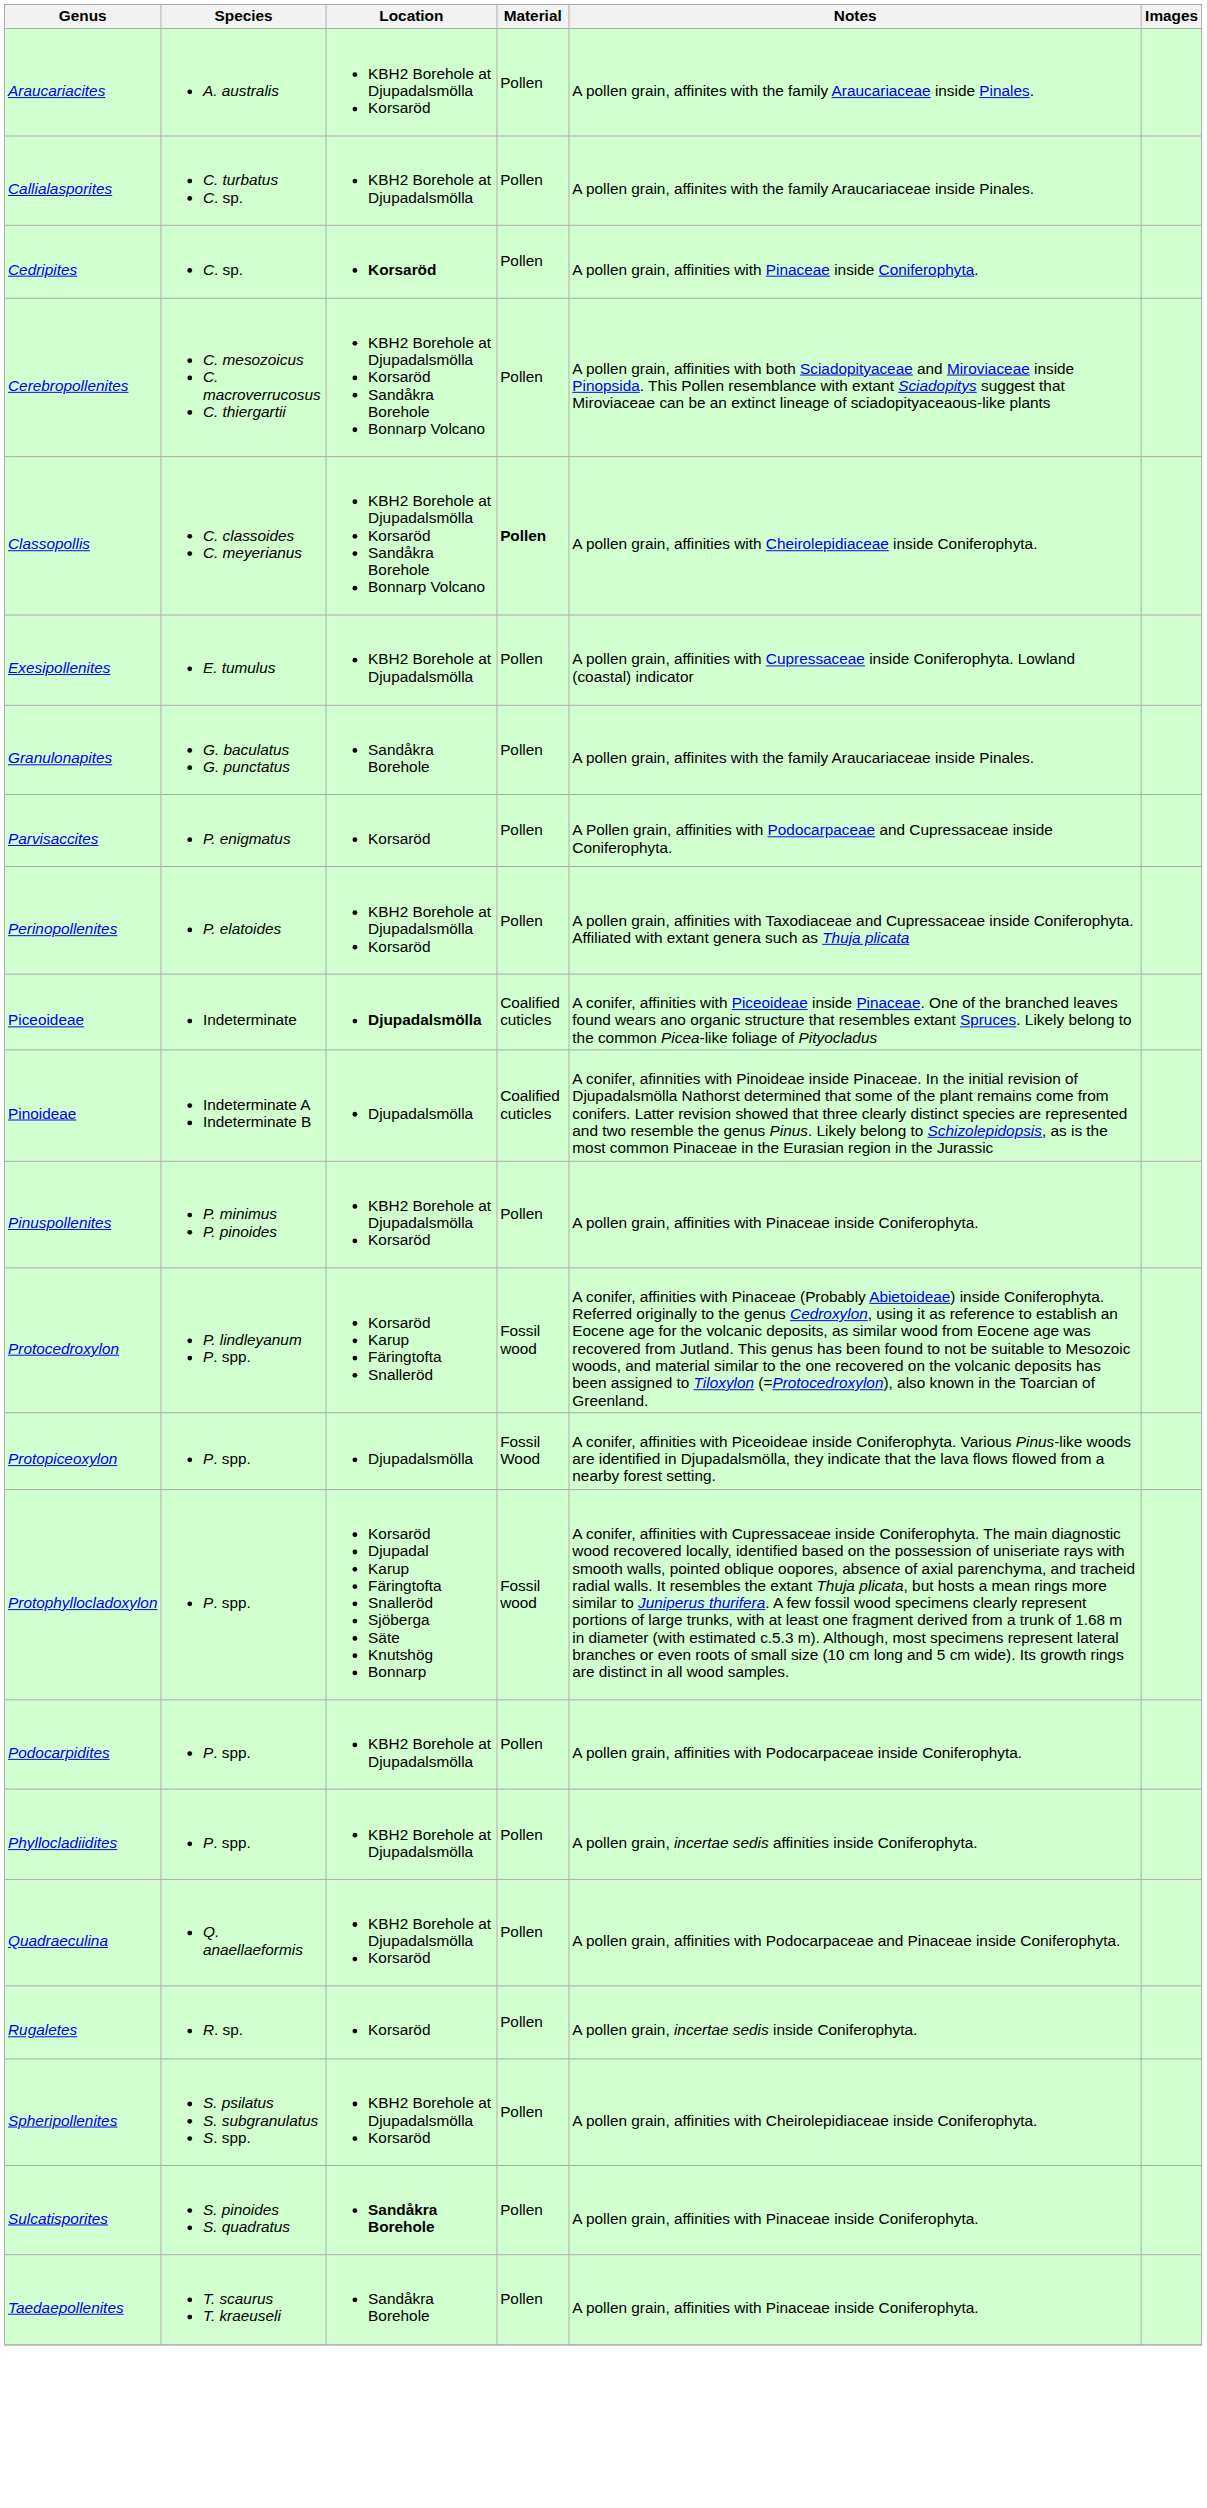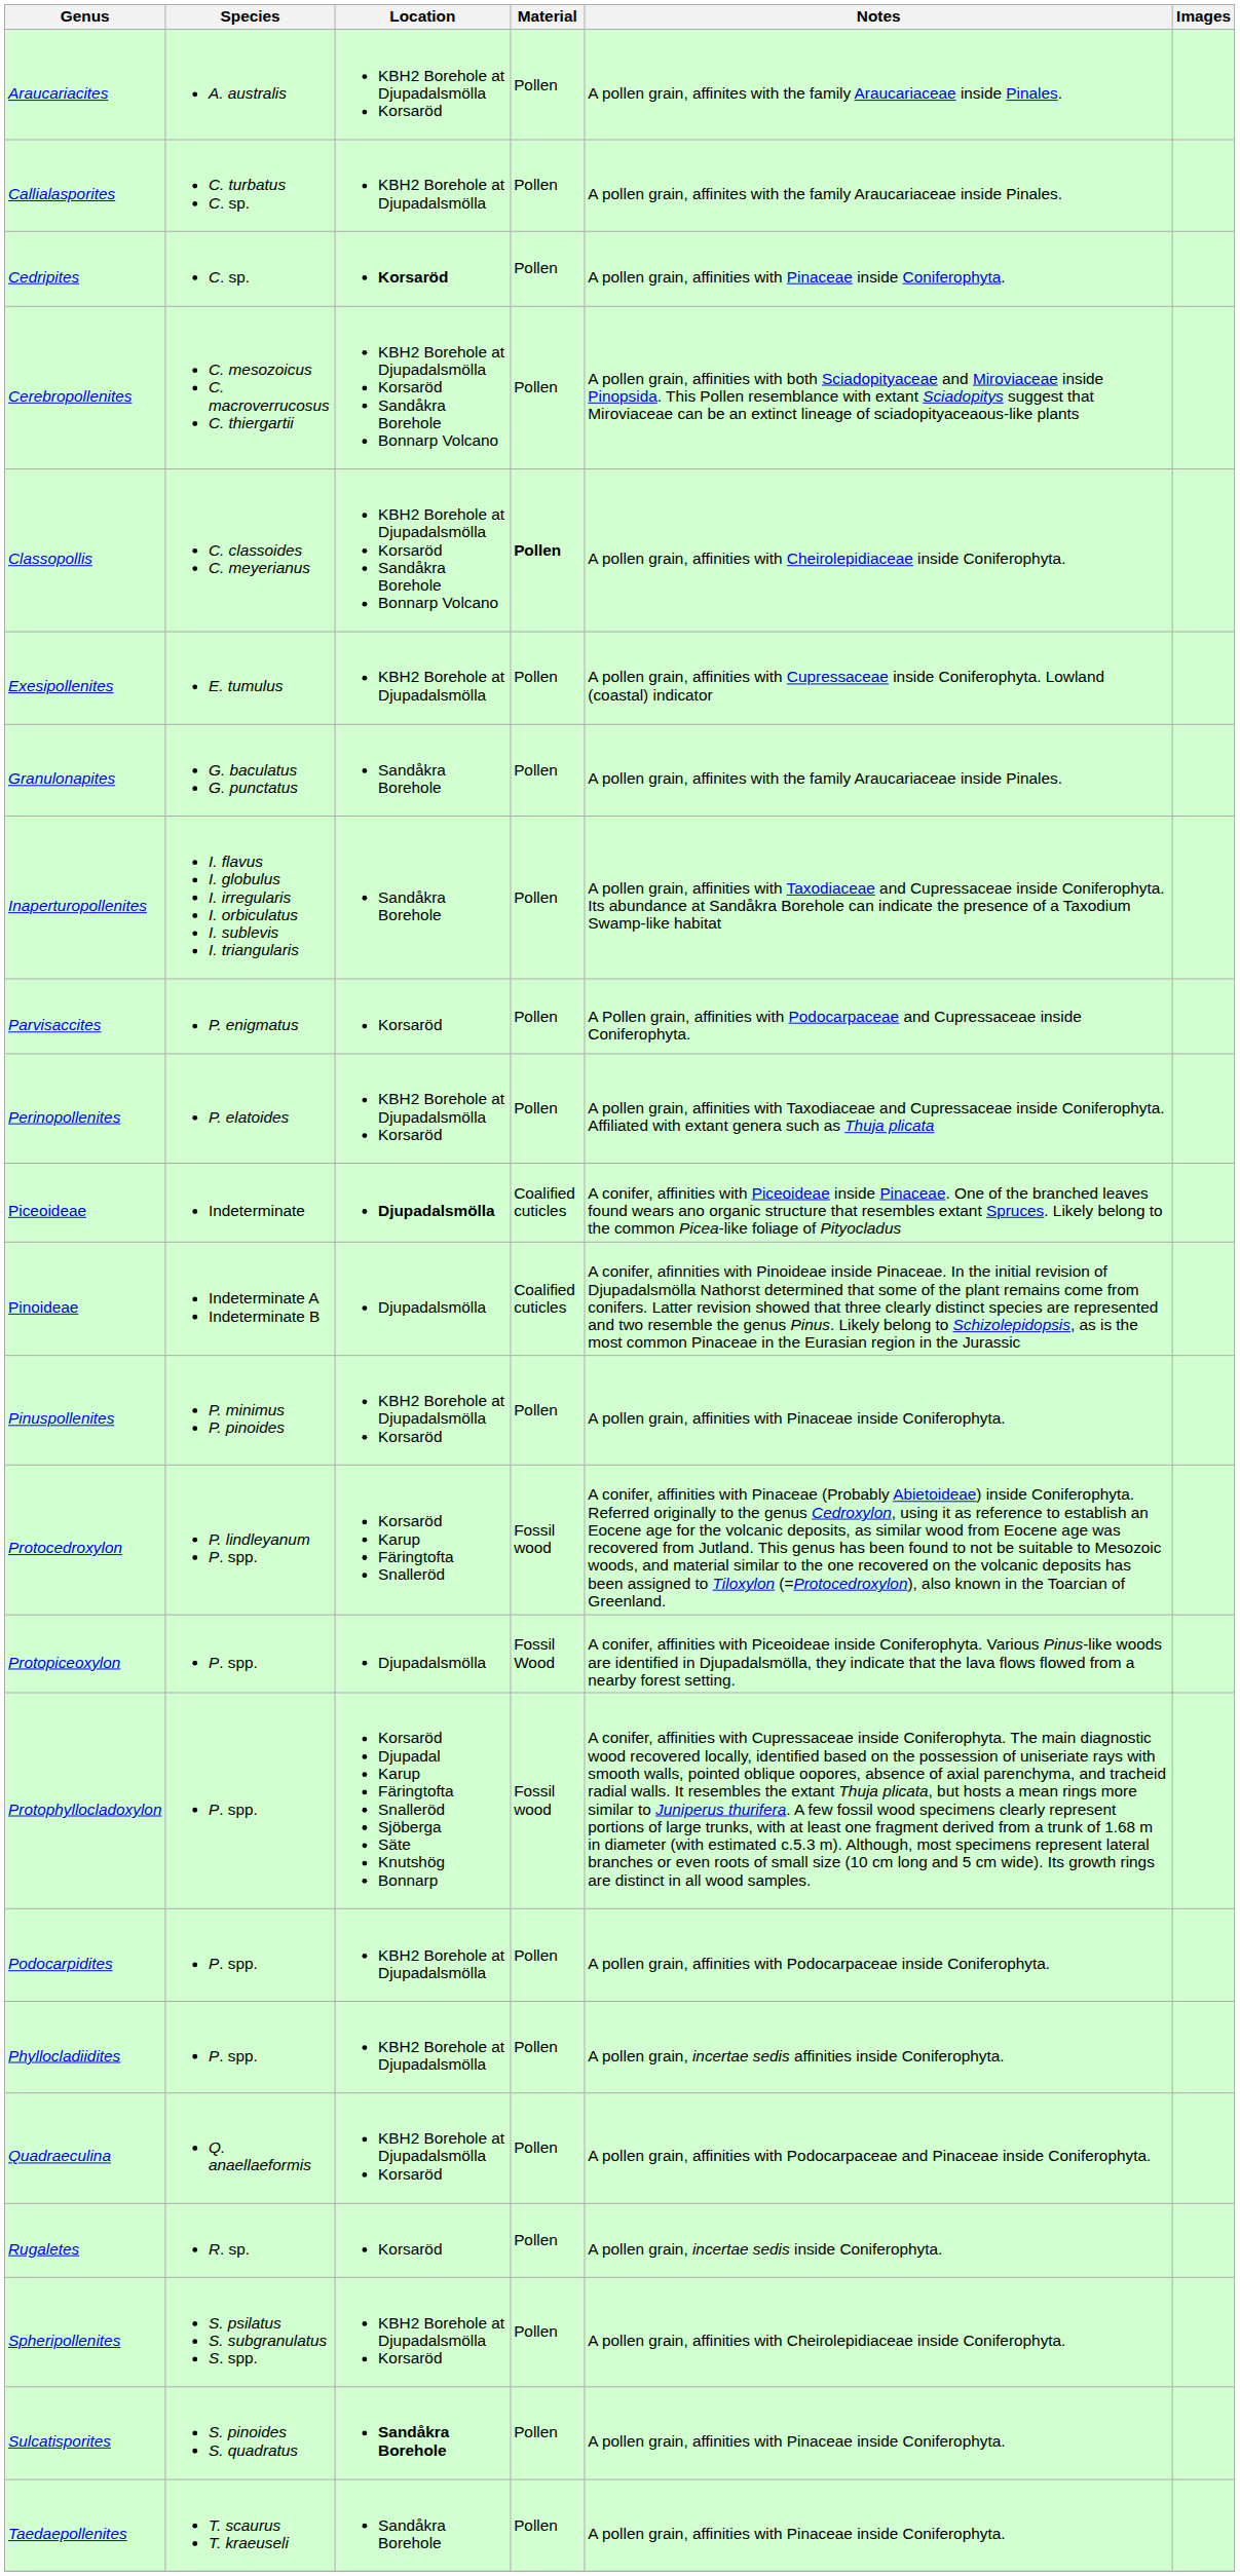 <table class="wikitable sortable">
 <tr>
 <th>Genus</th>
 <th>Species</th>
 <th>Location</th>
 <th>Material</th>
 <th>Notes</th>
 <th>Images</th>
 </tr>
 <tr>
 <td style="background:#D1FFCF;"><br><em><a href='#'>Araucariacites</a></em></td>
 <td style="background:#D1FFCF;"><br><ul><li><em>A. australis</em></li></ul></td>
 <td style="background:#D1FFCF;"><br><ul><li>KBH2 Borehole at Djupadalsmölla</li><li>Korsaröd</li></ul></td>
 <td style="background:#D1FFCF;">Pollen</td>
 <td style="background:#D1FFCF;"><br>A pollen grain, affinites with the family <a href='#'>Araucariaceae</a> inside <a href='#'>Pinales</a>.</td>
 <td style="background:#D1FFCF;"></td>
 </tr>
 <tr>
 <td style="background:#D1FFCF;"><br><em><a href='#'>Callialasporites</a></em></td>
 <td style="background:#D1FFCF;"><br><ul><li><em>C. turbatus</em></li><li><em>C</em>. sp.</li></ul></td>
 <td style="background:#D1FFCF;"><br><ul><li>KBH2 Borehole at Djupadalsmölla</li></ul></td>
 <td style="background:#D1FFCF;">Pollen</td>
 <td style="background:#D1FFCF;"><br>A pollen grain, affinites with the family Araucariaceae inside Pinales.</td>
 <td style="background:#D1FFCF;"></td>
 </tr>
 <tr>
 <td style="background:#D1FFCF;"><br><em><a href='#'>Cedripites</a></em></td>
 <td style="background:#D1FFCF;"><br><ul><li><em>C</em>. sp.</li></ul></td>
 <td style="background:#D1FFCF;"><strong><br><ul><li>Korsaröd</li></ul></strong></td>
 <td style="background:#D1FFCF;">Pollen</td>
 <td style="background:#D1FFCF;"><br>A pollen grain, affinities with <a href='#'>Pinaceae</a> inside <a href='#'>Coniferophyta</a>.</td>
 <td style="background:#D1FFCF;"><br></td>
 </tr>
 <tr>
 <td style="background:#D1FFCF;"><br><em><a href='#'>Cerebropollenites</a></em></td>
 <td style="background:#D1FFCF;"><br><ul><li><em>C. mesozoicus</em></li><li><em>C. macroverrucosus</em></li><li><em>C. thiergartii</em></li></ul></td>
 <td style="background:#D1FFCF;"><br><ul><li>KBH2 Borehole at Djupadalsmölla</li><li>Korsaröd</li><li>Sandåkra Borehole</li><li>Bonnarp Volcano</li></ul></td>
 <td style="background:#D1FFCF;">Pollen</td>
 <td style="background:#D1FFCF;"><br>A pollen grain, affinities with both  <a href='#'>Sciadopityaceae</a> and <a href='#'>Miroviaceae</a> inside <a href='#'>Pinopsida</a>.  This Pollen resemblance with extant <em><a href='#'>Sciadopitys</a></em> suggest that Miroviaceae can be an extinct lineage of sciadopityaceaous-like plants</td>
 <td style="background:#D1FFCF;"><br></td>
 </tr>
 <tr>
 <td style="background:#D1FFCF;"><br><em><a href='#'>Classopollis</a></em></td>
 <td style="background:#D1FFCF;"><br><ul><li><em>C. classoides</em></li><li><em>C. meyerianus</em></li></ul></td>
 <td style="background:#D1FFCF;"><br><ul><li>KBH2 Borehole at Djupadalsmölla</li><li>Korsaröd</li><li>Sandåkra Borehole</li><li>Bonnarp Volcano</li></ul></td>
 <td style="background:#D1FFCF;"><strong>Pollen</strong></td>
 <td style="background:#D1FFCF;"><br>A pollen grain, affinities with <a href='#'>Cheirolepidiaceae</a> inside Coniferophyta.</td>
 <td style="background:#D1FFCF;"></td>
 </tr>
 <tr>
 <td style="background:#D1FFCF;"><br><em><a href='#'>Exesipollenites</a></em></td>
 <td style="background:#D1FFCF;"><br><ul><li><em>E. tumulus</em></li></ul></td>
 <td style="background:#D1FFCF;"><br><ul><li>KBH2 Borehole at Djupadalsmölla</li></ul></td>
 <td style="background:#D1FFCF;">Pollen</td>
 <td style="background:#D1FFCF;"><br>A pollen grain, affinities with <a href='#'>Cupressaceae</a> inside Coniferophyta. Lowland (coastal) indicator</td>
 <td style="background:#D1FFCF;"></td>
 </tr>
 <tr>
 <td style="background:#D1FFCF;"><br><em><a href='#'>Granulonapites</a></em></td>
 <td style="background:#D1FFCF;"><br><ul><li><em>G. baculatus</em></li><li><em>G. punctatus</em></li></ul></td>
 <td style="background:#D1FFCF;"><br><ul><li>Sandåkra Borehole</li></ul></td>
 <td style="background:#D1FFCF;">Pollen</td>
 <td style="background:#D1FFCF;"><br>A pollen grain, affinites with the family Araucariaceae inside Pinales.</td>
+<td style="background:#D1FFCF;"></td>
+</tr>
+<tr>
+<td style="background:#D1FFCF;"><br><em><a href='#'>Inaperturopollenites</a></em></td>
+<td style="background:#D1FFCF;"><br><ul><li><em>I. flavus</em></li><li><em>I. globulus</em></li><li><em>I. irregularis</em></li><li><em>I. orbiculatus</em></li><li><em>I. sublevis</em></li><li><em>I. triangularis</em></li></ul></td>
+<td style="background:#D1FFCF;"><br><ul><li>Sandåkra Borehole</li></ul></td>
+<td style="background:#D1FFCF;">Pollen</td>
+<td style="background:#D1FFCF;"><br>A pollen grain, affinities with <a href='#'>Taxodiaceae</a> and Cupressaceae inside Coniferophyta. Its abundance at Sandåkra Borehole can indicate the presence of a Taxodium Swamp-like habitat</td>
 <td style="background:#D1FFCF;"></td>
 </tr>
 <tr>
 <td style="background:#D1FFCF;"><br><em><a href='#'>Parvisaccites</a></em></td>
 <td style="background:#D1FFCF;"><br><ul><li><em>P. enigmatus</em></li></ul></td>
 <td style="background:#D1FFCF;"><br><ul><li>Korsaröd</li></ul></td>
 <td style="background:#D1FFCF;">Pollen</td>
 <td style="background:#D1FFCF;"><br>A Pollen grain, affinities with <a href='#'>Podocarpaceae</a> and Cupressaceae inside Coniferophyta.</td>
 <td style="background:#D1FFCF;"><br></td>
 </tr>
 <tr>
 <td style="background:#D1FFCF;"><br><em><a href='#'>Perinopollenites</a></em></td>
 <td style="background:#D1FFCF;"><br><ul><li><em>P. elatoides</em></li></ul></td>
 <td style="background:#D1FFCF;"><br><ul><li>KBH2 Borehole at Djupadalsmölla</li><li>Korsaröd</li></ul></td>
 <td style="background:#D1FFCF;">Pollen</td>
 <td style="background:#D1FFCF;"><br>A pollen grain, affinities with Taxodiaceae and Cupressaceae inside Coniferophyta. Affiliated with extant genera such as <em><a href='#'>Thuja plicata</a></em></td>
 <td style="background:#D1FFCF;"><br></td>
 </tr>
 <tr>
 <td style="background:#D1FFCF;"><br><a href='#'>Piceoideae</a></td>
 <td style="background:#D1FFCF;"><br><ul><li>Indeterminate</li></ul></td>
 <td style="background:#D1FFCF;"><strong><br><ul><li>Djupadalsmölla</li></ul></strong></td>
 <td style="background:#D1FFCF;">Coalified cuticles</td>
 <td style="background:#D1FFCF;"><br>A conifer, affinities with <a href='#'>Piceoideae</a> inside <a href='#'>Pinaceae</a>. One of the branched leaves found wears ano organic structure that resembles extant <a href='#'>Spruces</a>. Likely belong to the common <em>Picea</em>-like foliage of <em>Pityocladus</em></td>
 <td style="background:#D1FFCF;"></td>
 </tr>
 <tr>
 <td style="background:#D1FFCF;"><br><a href='#'>Pinoideae</a></td>
 <td style="background:#D1FFCF;"><br><ul><li>Indeterminate A</li><li>Indeterminate B</li></ul></td>
 <td style="background:#D1FFCF;"><br><ul><li>Djupadalsmölla</li></ul></td>
 <td style="background:#D1FFCF;">Coalified cuticles</td>
 <td style="background:#D1FFCF;"><br>A conifer, afinnities with Pinoideae inside Pinaceae. In the initial revision of Djupadalsmölla Nathorst determined that some of the plant remains come from conifers. Latter revision  showed that three clearly distinct species are represented and two resemble the genus <em>Pinus</em>. Likely belong to <em><a href='#'>Schizolepidopsis</a></em>, as is the most common Pinaceae in the Eurasian region in the Jurassic</td>
 <td style="background:#D1FFCF;"></td>
 </tr>
 <tr>
 <td style="background:#D1FFCF;"><br><em><a href='#'>Pinuspollenites</a></em></td>
 <td style="background:#D1FFCF;"><br><ul><li><em>P. minimus</em></li><li><em>P. pinoides</em></li></ul></td>
 <td style="background:#D1FFCF;"><br><ul><li>KBH2 Borehole at Djupadalsmölla</li><li>Korsaröd</li></ul></td>
 <td style="background:#D1FFCF;">Pollen</td>
 <td style="background:#D1FFCF;"><br>A pollen grain, affinities with Pinaceae inside Coniferophyta.</td>
 <td style="background:#D1FFCF;"><br></td>
 </tr>
 <tr>
 <td style="background:#D1FFCF;"><br><em><a href='#'>Protocedroxylon</a></em></td>
 <td style="background:#D1FFCF;"><br><ul><li><em>P. lindleyanum</em></li><li><em>P</em>. spp.</li></ul></td>
 <td style="background:#D1FFCF;"><br><ul><li>Korsaröd</li><li>Karup</li><li>Färingtofta</li><li>Snalleröd</li></ul></td>
 <td style="background:#D1FFCF;">Fossil wood</td>
 <td style="background:#D1FFCF;"><br>A conifer, affinities with Pinaceae (Probably <a href='#'>Abietoideae</a>) inside Coniferophyta. Referred originally to the genus <em><a href='#'>Cedroxylon</a></em>, using it as reference to establish an Eocene age for the volcanic deposits, as similar wood from Eocene age was recovered from Jutland. This genus has been found to not be suitable to Mesozoic woods, and material similar to the one recovered on the volcanic deposits has been assigned to <em><a href='#'>Tiloxylon</a></em> (=<em><a href='#'>Protocedroxylon</a></em>), also known in the Toarcian of Greenland.</td>
 <td style="background:#D1FFCF;"></td>
 </tr>
 <tr>
 <td style="background:#D1FFCF;"><br><em><a href='#'>Protopiceoxylon</a></em></td>
 <td style="background:#D1FFCF;"><br><ul><li><em>P</em>. spp.</li></ul></td>
 <td style="background:#D1FFCF;"><br><ul><li>Djupadalsmölla</li></ul></td>
 <td style="background:#D1FFCF;">Fossil Wood</td>
 <td style="background:#D1FFCF;"><br>A conifer, affinities with Piceoideae inside Coniferophyta. Various <em>Pinus</em>-like woods are identified in Djupadalsmölla, they indicate that the lava flows flowed from a nearby forest setting.</td>
 <td style="background:#D1FFCF;"></td>
 </tr>
 <tr>
 <td style="background:#D1FFCF;"><br><em><a href='#'>Protophyllocladoxylon</a></em></td>
 <td style="background:#D1FFCF;"><br><ul><li><em>P</em>. spp.</li></ul></td>
 <td style="background:#D1FFCF;"><br><ul><li>Korsaröd</li><li>Djupadal</li><li>Karup</li><li>Färingtofta</li><li>Snalleröd</li><li>Sjöberga</li><li>Säte</li><li>Knutshög</li><li>Bonnarp</li></ul></td>
 <td style="background:#D1FFCF;">Fossil wood</td>
 <td style="background:#D1FFCF;"><br>A conifer, affinities with Cupressaceae inside Coniferophyta. The main diagnostic wood recovered locally, identified based on the possession of uniseriate rays with smooth walls, pointed oblique oopores, absence of axial parenchyma, and tracheid radial walls. It resembles the extant <em>Thuja plicata</em>, but hosts a mean rings more similar to <em><a href='#'>Juniperus thurifera</a></em>. A few fossil wood specimens clearly represent portions of large trunks, with at least one fragment derived from a trunk of 1.68 m in diameter (with estimated c.5.3 m). Although, most specimens represent lateral branches or even roots of small size (10 cm long and 5 cm wide). Its growth rings are distinct in all wood samples.</td>
 <td style="background:#D1FFCF;"><br></td>
 </tr>
 <tr>
 <td style="background:#D1FFCF;"><br><em><a href='#'>Podocarpidites</a></em></td>
 <td style="background:#D1FFCF;"><br><ul><li><em>P</em>. spp.</li></ul></td>
 <td style="background:#D1FFCF;"><br><ul><li>KBH2 Borehole at Djupadalsmölla</li></ul></td>
 <td style="background:#D1FFCF;">Pollen</td>
 <td style="background:#D1FFCF;"><br>A pollen grain, affinities with Podocarpaceae inside Coniferophyta.</td>
 <td style="background:#D1FFCF;"></td>
 </tr>
 <tr>
 <td style="background:#D1FFCF;"><br><em><a href='#'>Phyllocladiidites</a></em></td>
 <td style="background:#D1FFCF;"><br><ul><li><em>P</em>. spp.</li></ul></td>
 <td style="background:#D1FFCF;"><br><ul><li>KBH2 Borehole at Djupadalsmölla</li></ul></td>
 <td style="background:#D1FFCF;">Pollen</td>
 <td style="background:#D1FFCF;"><br>A pollen grain, <em>incertae sedis</em> affinities inside Coniferophyta.</td>
 <td style="background:#D1FFCF;"></td>
 </tr>
 <tr>
 <td style="background:#D1FFCF;"><br><em><a href='#'>Quadraeculina</a></em></td>
 <td style="background:#D1FFCF;"><br><ul><li><em>Q. anaellaeformis</em></li></ul></td>
 <td style="background:#D1FFCF;"><br><ul><li>KBH2 Borehole at Djupadalsmölla</li><li>Korsaröd</li></ul></td>
 <td style="background:#D1FFCF;">Pollen</td>
 <td style="background:#D1FFCF;"><br>A pollen grain, affinities with Podocarpaceae and Pinaceae inside Coniferophyta.</td>
 <td style="background:#D1FFCF;"></td>
 </tr>
 <tr>
 <td style="background:#D1FFCF;"><br><em><a href='#'>Rugaletes</a></em></td>
 <td style="background:#D1FFCF;"><br><ul><li><em>R</em>. sp.</li></ul></td>
 <td style="background:#D1FFCF;"><br><ul><li>Korsaröd</li></ul></td>
 <td style="background:#D1FFCF;">Pollen</td>
 <td style="background:#D1FFCF;"><br>A pollen grain, <em>incertae sedis</em> inside Coniferophyta.</td>
 <td style="background:#D1FFCF;"></td>
 </tr>
 <tr>
 <td style="background:#D1FFCF;"><br><em><a href='#'>Spheripollenites</a></em></td>
 <td style="background:#D1FFCF;"><br><ul><li><em>S. psilatus</em></li><li><em>S. subgranulatus</em></li><li><em>S</em>. spp.</li></ul></td>
 <td style="background:#D1FFCF;"><br><ul><li>KBH2 Borehole at Djupadalsmölla</li><li>Korsaröd</li></ul></td>
 <td style="background:#D1FFCF;">Pollen</td>
 <td style="background:#D1FFCF;"><br>A pollen grain, affinities with Cheirolepidiaceae inside Coniferophyta.</td>
 <td style="background:#D1FFCF;"></td>
 </tr>
 <tr>
 <td style="background:#D1FFCF;"><br><em><a href='#'>Sulcatisporites</a></em></td>
 <td style="background:#D1FFCF;"><br><ul><li><em>S. pinoides</em></li><li><em>S. quadratus</em></li></ul></td>
 <td style="background:#D1FFCF;"><strong><br><ul><li>Sandåkra Borehole</li></ul></strong></td>
 <td style="background:#D1FFCF;">Pollen</td>
 <td style="background:#D1FFCF;"><br>A pollen grain, affinities with Pinaceae inside Coniferophyta.</td>
 <td style="background:#D1FFCF;"></td>
 </tr>
 <tr>
 <td style="background:#D1FFCF;"><br><em><a href='#'>Taedaepollenites</a></em></td>
 <td style="background:#D1FFCF;"><br><ul><li><em>T. scaurus</em></li><li><em>T. kraeuseli</em></li></ul></td>
 <td style="background:#D1FFCF;"><br><ul><li>Sandåkra Borehole</li></ul></td>
 <td style="background:#D1FFCF;">Pollen</td>
 <td style="background:#D1FFCF;"><br>A pollen grain, affinities with Pinaceae inside Coniferophyta.</td>
 <td style="background:#D1FFCF;"></td>
 </tr>
 <tr>
 </tr>
 </table>
